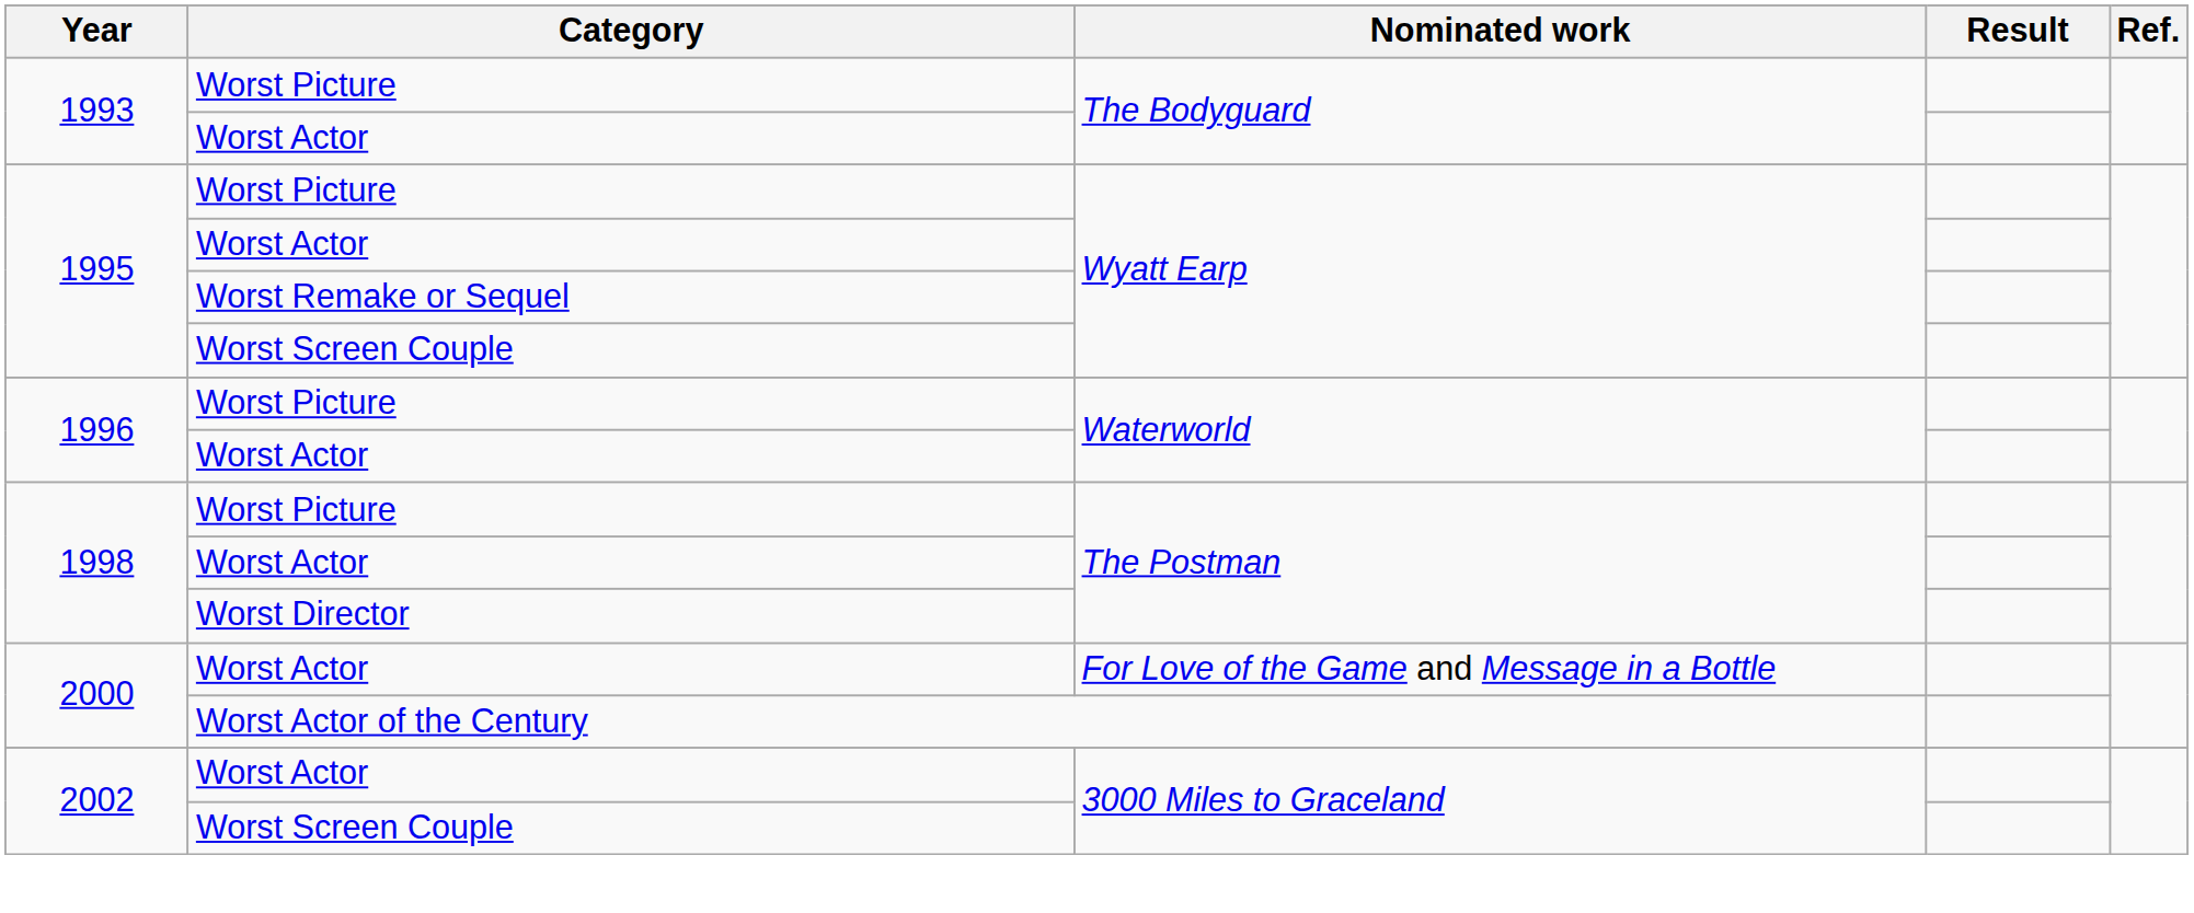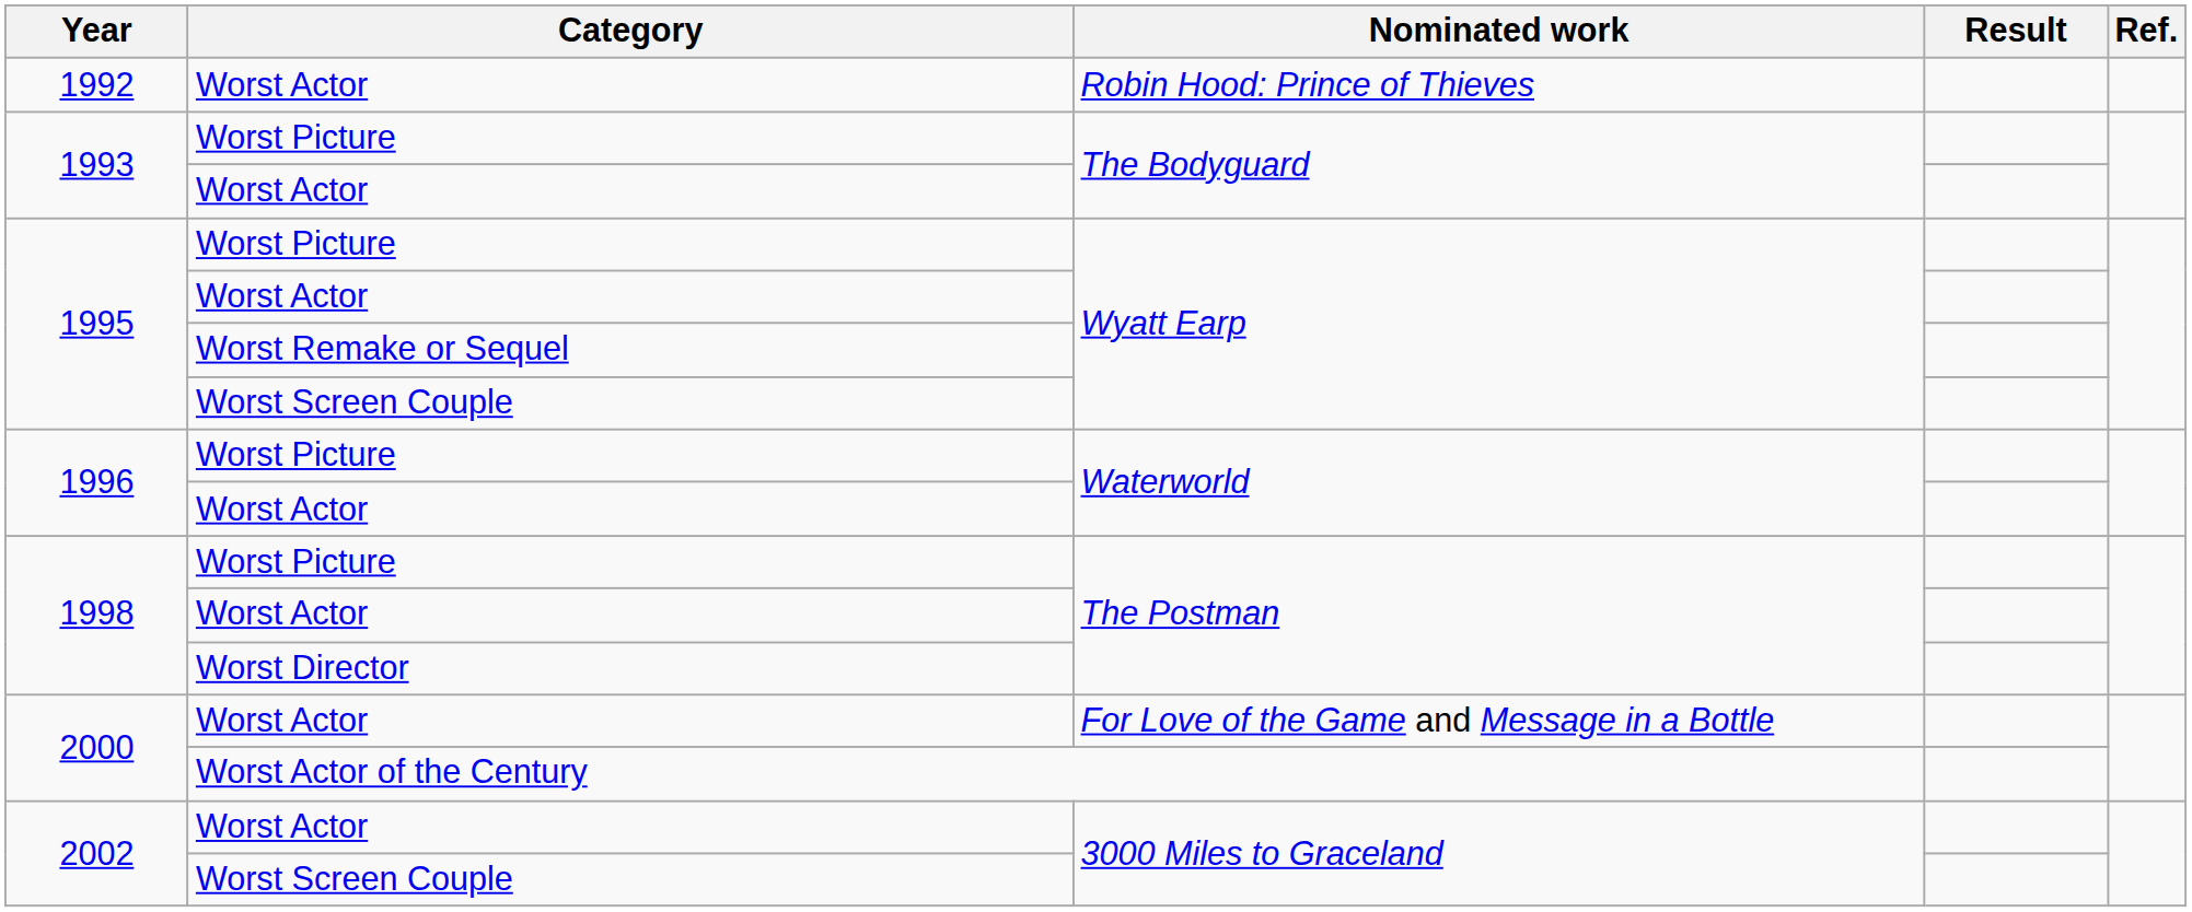 <table class=wikitable>
 <tr>
 <th scope="col" style="width:5em;">Year</th>
 <th scope="col" style="width:26em;">Category</th>
 <th scope="col" style="width:25em;">Nominated work</th>
 <th scope="col" style="width:5em;">Result</th>
 <th>Ref.</th>
+</tr>
+<tr>
+<td style="text-align:center;"><a href='#'>1992</a></td>
+<td><a href='#'>Worst Actor</a></td>
+<td><em><a href='#'>Robin Hood: Prince of Thieves</a></em></td>
+<td></td>
+<td></td>
 </tr>
 <tr>
 <td style="text-align:center;", rowspan="2"><a href='#'>1993</a></td>
 <td><a href='#'>Worst Picture</a></td>
 <td rowspan="2"><em><a href='#'>The Bodyguard</a></em></td>
 <td></td>
 <td rowspan="2"></td>
 </tr>
 <tr>
 <td><a href='#'>Worst Actor</a></td>
 <td></td>
 </tr>
 <tr>
 <td style="text-align:center;", rowspan="4"><a href='#'>1995</a></td>
 <td><a href='#'>Worst Picture</a></td>
 <td rowspan="4"><em><a href='#'>Wyatt Earp</a></em></td>
 <td></td>
 <td rowspan="4"></td>
 </tr>
 <tr>
 <td><a href='#'>Worst Actor</a></td>
 <td></td>
 </tr>
 <tr>
 <td><a href='#'>Worst Remake or Sequel</a></td>
 <td></td>
 </tr>
 <tr>
 <td><a href='#'>Worst Screen Couple</a></td>
 <td></td>
 </tr>
 <tr>
 <td style="text-align:center;", rowspan="2"><a href='#'>1996</a></td>
 <td><a href='#'>Worst Picture</a></td>
 <td rowspan="2"><em><a href='#'>Waterworld</a></em></td>
 <td></td>
 <td rowspan="2"></td>
 </tr>
 <tr>
 <td><a href='#'>Worst Actor</a></td>
 <td></td>
 </tr>
 <tr>
 <td style="text-align:center;", rowspan="3"><a href='#'>1998</a></td>
 <td><a href='#'>Worst Picture</a></td>
 <td rowspan="3"><em><a href='#'>The Postman</a></em></td>
 <td></td>
 <td rowspan="3"></td>
 </tr>
 <tr>
 <td><a href='#'>Worst Actor</a></td>
 <td></td>
 </tr>
 <tr>
 <td><a href='#'>Worst Director</a></td>
 <td></td>
 </tr>
 <tr>
 <td style="text-align:center;", rowspan="2"><a href='#'>2000</a></td>
 <td><a href='#'>Worst Actor</a></td>
 <td><em><a href='#'>For Love of the Game</a></em> and <em><a href='#'>Message in a Bottle</a></em></td>
 <td></td>
 <td rowspan="2"></td>
 </tr>
 <tr>
 <td colspan=2><a href='#'>Worst Actor of the Century</a></td>
 <td></td>
 </tr>
 <tr>
 <td style="text-align:center;", rowspan="2"><a href='#'>2002</a></td>
 <td><a href='#'>Worst Actor</a></td>
 <td rowspan="2"><em><a href='#'>3000 Miles to Graceland</a></em></td>
 <td></td>
 <td rowspan="2"></td>
 </tr>
 <tr>
 <td><a href='#'>Worst Screen Couple</a></td>
 <td></td>
 </tr>
 </table>
